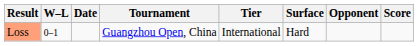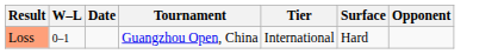 <table class="sortable wikitable">
 <tr>
 <th>Result</th>
 <th class="unsortable">W–L</th>
 <th>Date</th>
 <th>Tournament</th>
 <th>Tier</th>
 <th>Surface</th>
 <th>Opponent</th>
-<th class="unsortable">Score</th>
 </tr>
 <tr>
 <td style="background:#ffa07a;">Loss</td>
 <td><small>0–1</small></td>
 <td><a href='#'></a></td>
 <td><a href='#'>Guangzhou Open</a>, China</td>
 <td>International</td>
 <td>Hard</td>
 <td></td>
-<td></td>
 </tr>
 </table>
